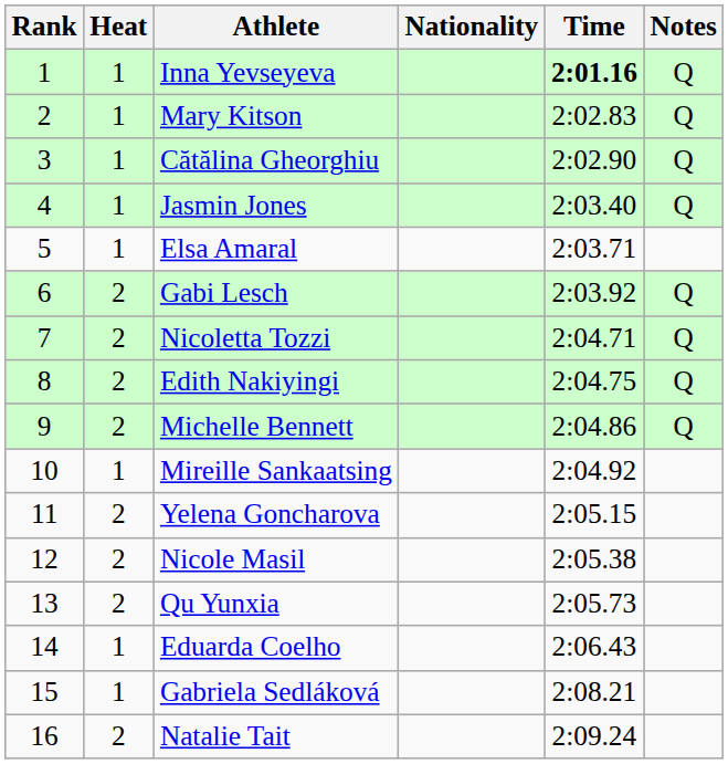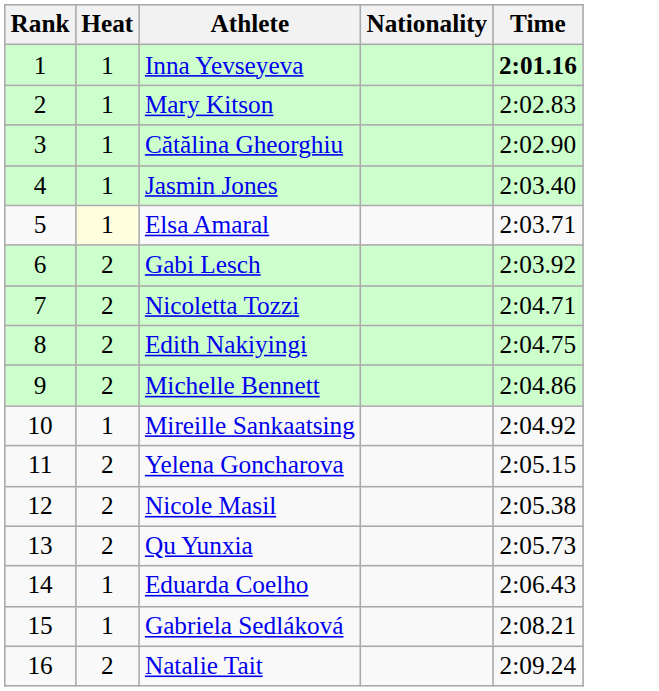 <table class="wikitable sortable" style="text-align:center">
 <tr>
 <th>Rank</th>
 <th>Heat</th>
 <th>Athlete</th>
 <th>Nationality</th>
 <th>Time</th>
-<th>Notes</th>
 </tr>
 <tr bgcolor=ccffcc>
 <td>1</td>
 <td>1</td>
 <td align=left><a href='#'>Inna Yevseyeva</a></td>
 <td align=left></td>
 <td><strong>2:01.16</strong></td>
-<td>Q</td>
 </tr>
 <tr bgcolor=ccffcc>
 <td>2</td>
 <td>1</td>
 <td align=left><a href='#'>Mary Kitson</a></td>
 <td align=left></td>
 <td>2:02.83</td>
-<td>Q</td>
 </tr>
 <tr bgcolor=ccffcc>
 <td>3</td>
 <td>1</td>
 <td align=left><a href='#'>Cătălina Gheorghiu</a></td>
 <td align=left></td>
 <td>2:02.90</td>
-<td>Q</td>
 </tr>
 <tr bgcolor=ccffcc>
 <td>4</td>
 <td>1</td>
 <td align=left><a href='#'>Jasmin Jones</a></td>
 <td align=left></td>
 <td>2:03.40</td>
-<td>Q</td>
 </tr>
 <tr>
 <td>5</td>
-<td>1</td>
+<td style="background: lightyellow;">1</td>
 <td align=left><a href='#'>Elsa Amaral</a></td>
 <td align=left></td>
 <td>2:03.71</td>
-<td></td>
 </tr>
 <tr bgcolor=ccffcc>
 <td>6</td>
 <td>2</td>
 <td align=left><a href='#'>Gabi Lesch</a></td>
 <td align=left></td>
 <td>2:03.92</td>
-<td>Q</td>
 </tr>
 <tr bgcolor=ccffcc>
 <td>7</td>
 <td>2</td>
 <td align=left><a href='#'>Nicoletta Tozzi</a></td>
 <td align=left></td>
 <td>2:04.71</td>
-<td>Q</td>
 </tr>
 <tr bgcolor=ccffcc>
 <td>8</td>
 <td>2</td>
 <td align=left><a href='#'>Edith Nakiyingi</a></td>
 <td align=left></td>
 <td>2:04.75</td>
-<td>Q</td>
 </tr>
 <tr bgcolor=ccffcc>
 <td>9</td>
 <td>2</td>
 <td align=left><a href='#'>Michelle Bennett</a></td>
 <td align=left></td>
 <td>2:04.86</td>
-<td>Q</td>
 </tr>
 <tr>
 <td>10</td>
 <td>1</td>
 <td align=left><a href='#'>Mireille Sankaatsing</a></td>
 <td align=left></td>
 <td>2:04.92</td>
-<td></td>
 </tr>
 <tr>
 <td>11</td>
 <td>2</td>
 <td align=left><a href='#'>Yelena Goncharova</a></td>
 <td align=left></td>
 <td>2:05.15</td>
-<td></td>
 </tr>
 <tr>
 <td>12</td>
 <td>2</td>
 <td align=left><a href='#'>Nicole Masil</a></td>
 <td align=left></td>
 <td>2:05.38</td>
-<td></td>
 </tr>
 <tr>
 <td>13</td>
 <td>2</td>
 <td align=left><a href='#'>Qu Yunxia</a></td>
 <td align=left></td>
 <td>2:05.73</td>
-<td></td>
 </tr>
 <tr>
 <td>14</td>
 <td>1</td>
 <td align=left><a href='#'>Eduarda Coelho</a></td>
 <td align=left></td>
 <td>2:06.43</td>
-<td></td>
 </tr>
 <tr>
 <td>15</td>
 <td>1</td>
 <td align=left><a href='#'>Gabriela Sedláková</a></td>
 <td align=left></td>
 <td>2:08.21</td>
-<td></td>
 </tr>
 <tr>
 <td>16</td>
 <td>2</td>
 <td align=left><a href='#'>Natalie Tait</a></td>
 <td align=left></td>
 <td>2:09.24</td>
-<td></td>
 </tr>
 </table>
